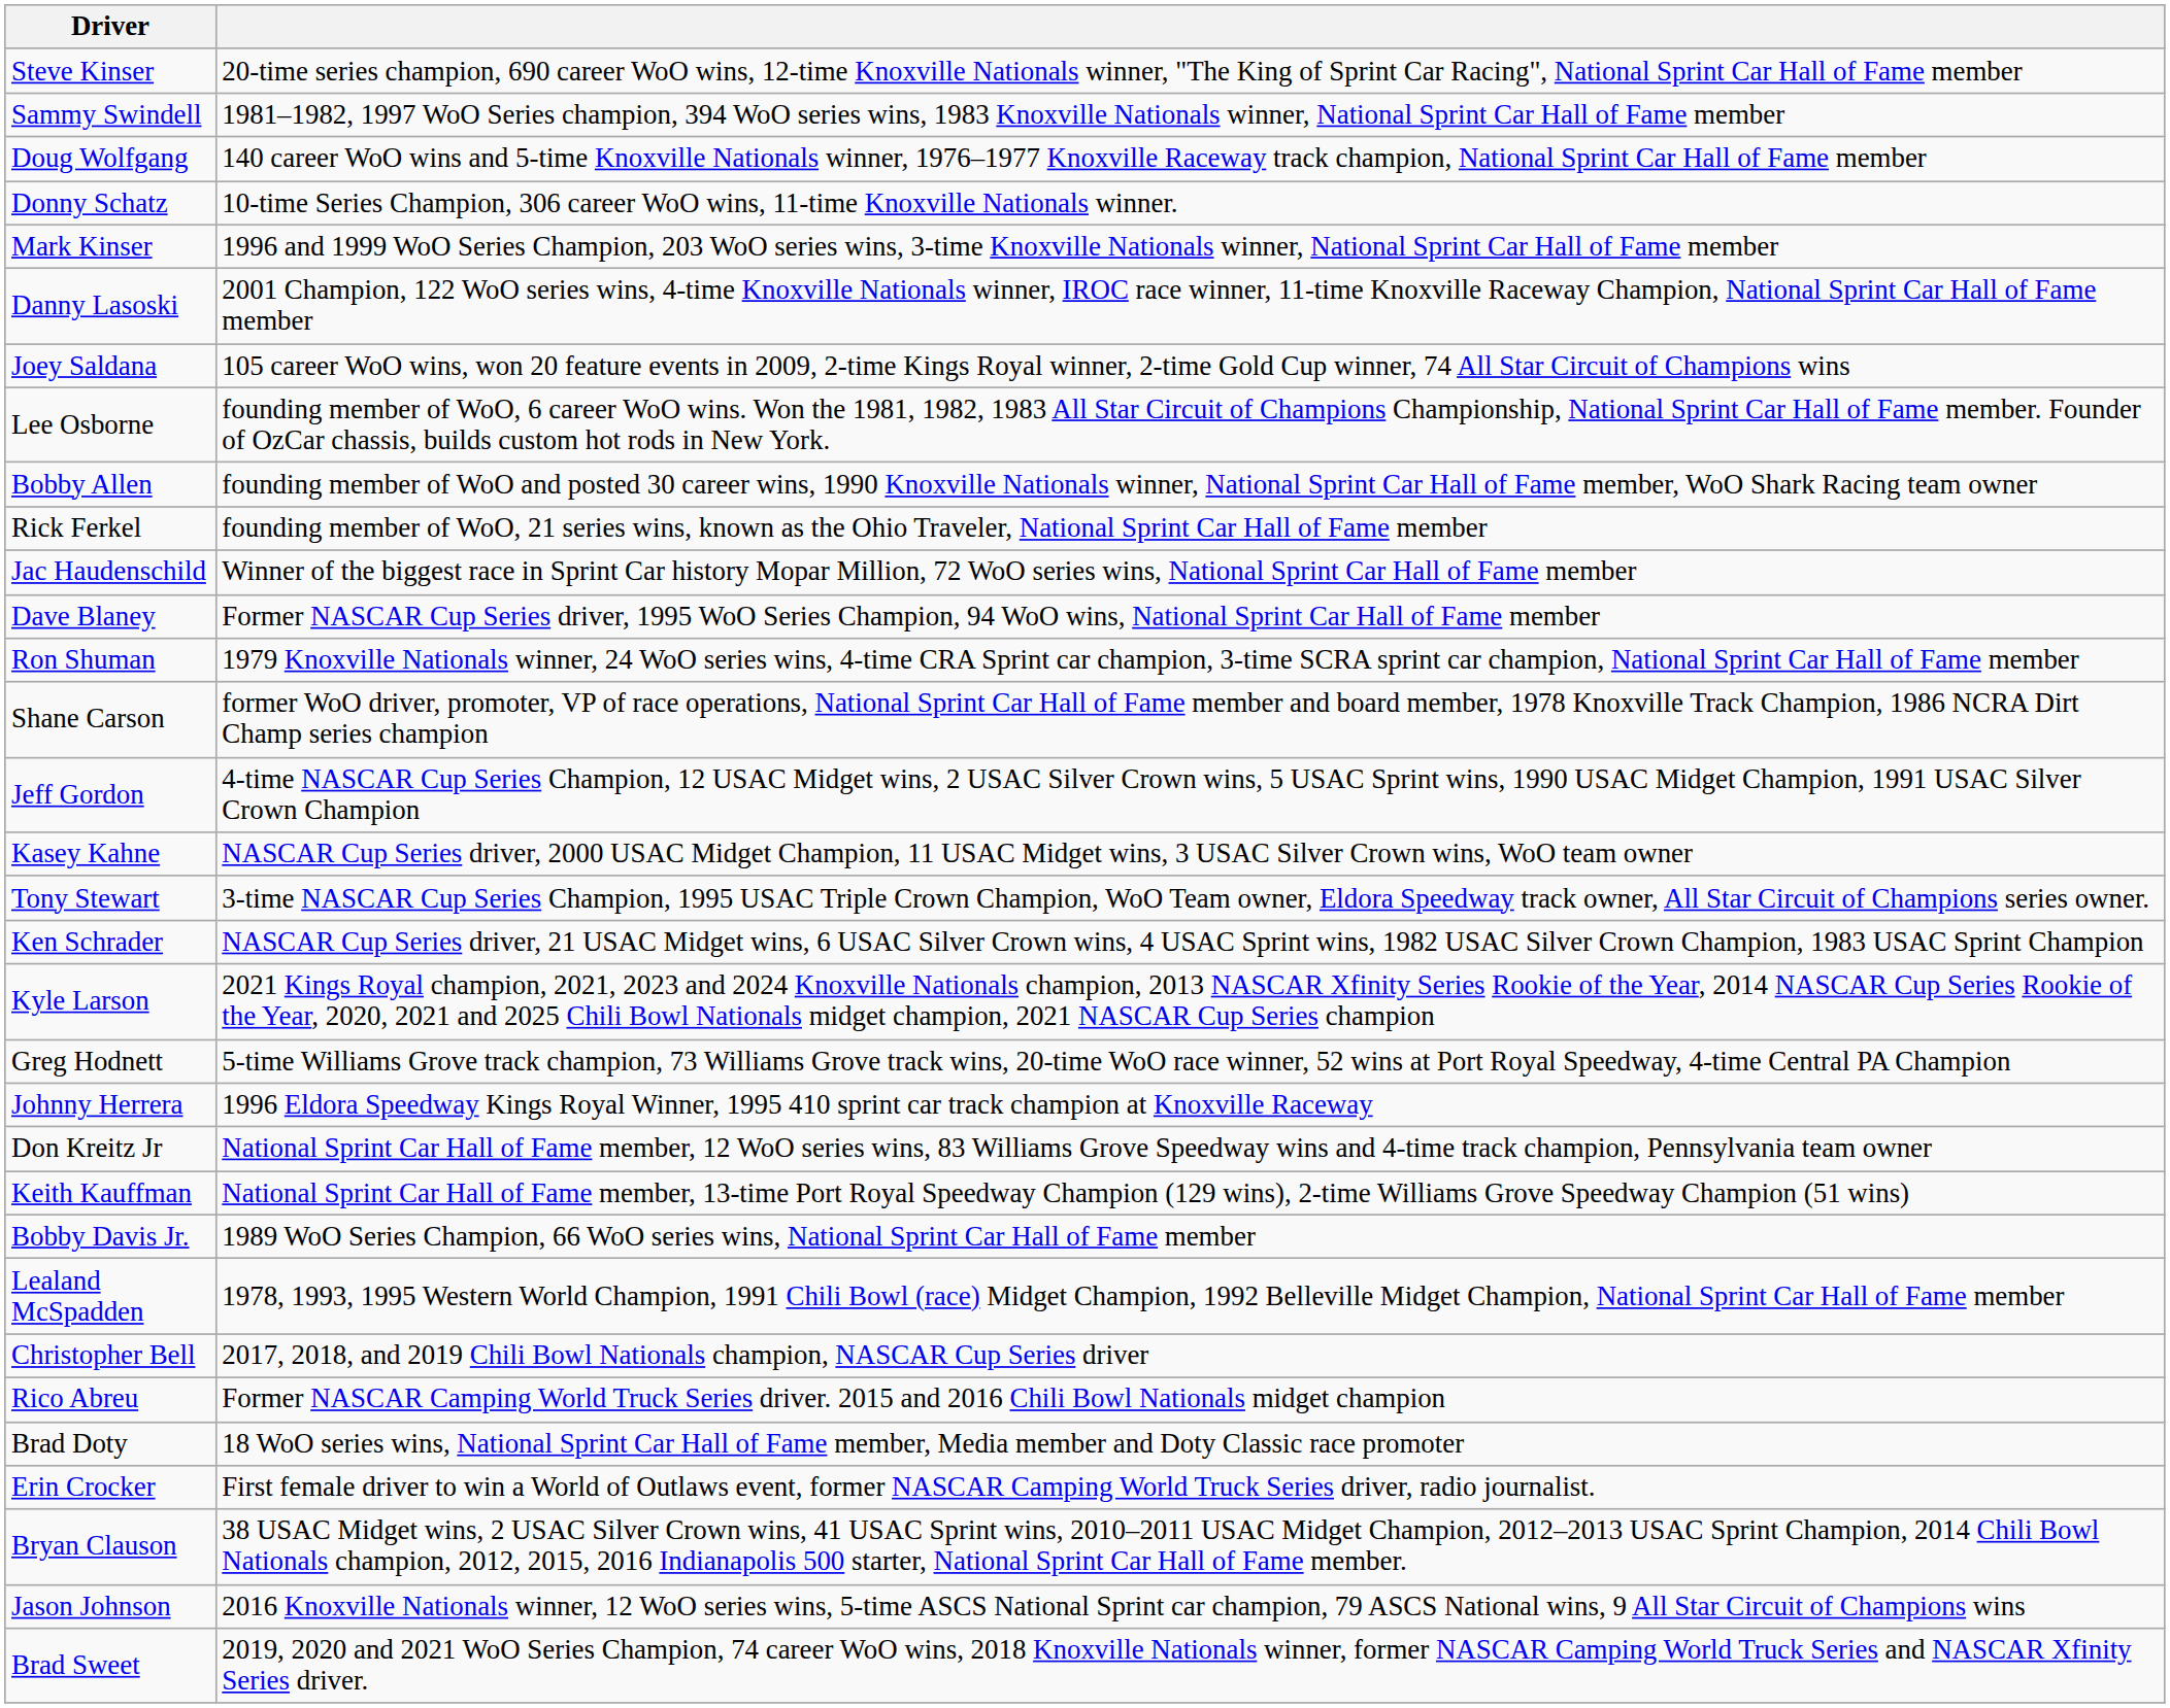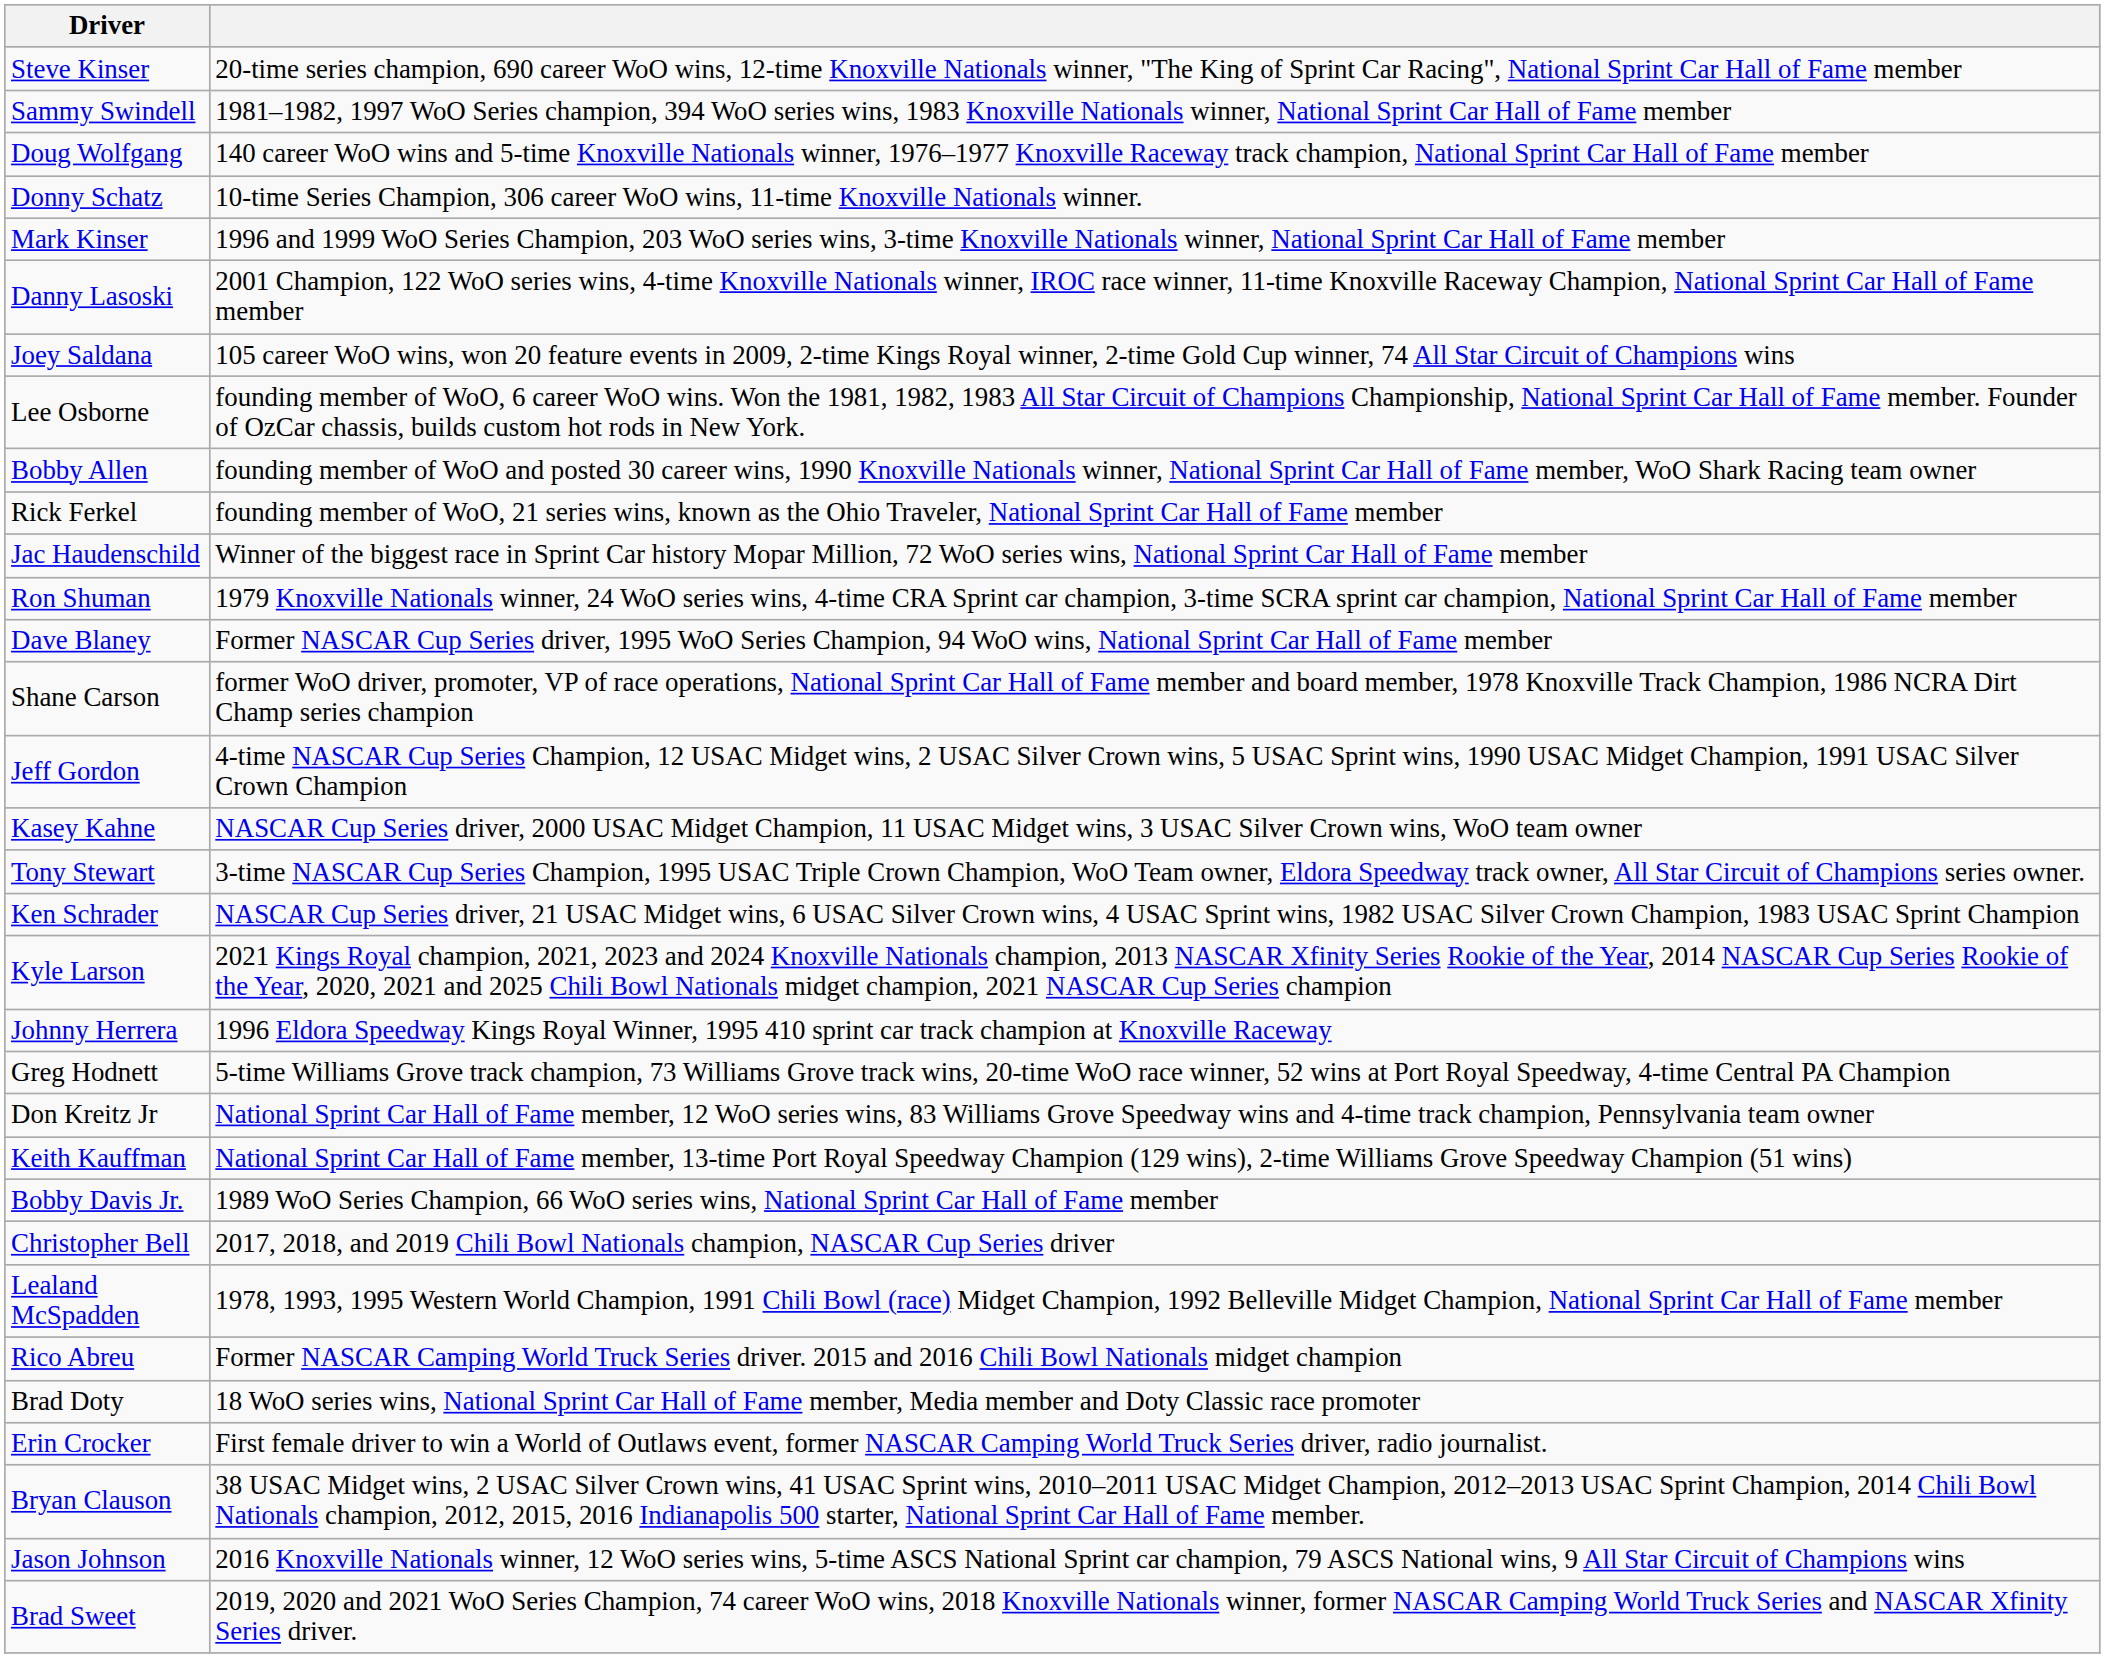 <table class="wikitable">
 <tr>
 <th>Driver</th>
 <th></th>
 </tr>
 <tr>
 <td><a href='#'>Steve Kinser</a></td>
 <td>20-time series champion, 690 career WoO wins, 12-time <a href='#'>Knoxville Nationals</a> winner, "The King of Sprint Car Racing", <a href='#'>National Sprint Car Hall of Fame</a> member</td>
 </tr>
 <tr>
 <td><a href='#'>Sammy Swindell</a></td>
 <td>1981–1982, 1997 WoO Series champion, 394 WoO series wins, 1983 <a href='#'>Knoxville Nationals</a> winner, <a href='#'>National Sprint Car Hall of Fame</a> member</td>
 </tr>
 <tr>
 <td><a href='#'>Doug Wolfgang</a></td>
 <td>140 career WoO wins and 5-time <a href='#'>Knoxville Nationals</a> winner, 1976–1977 <a href='#'>Knoxville Raceway</a> track champion, <a href='#'>National Sprint Car Hall of Fame</a> member</td>
 </tr>
 <tr>
 <td><a href='#'>Donny Schatz</a></td>
 <td>10-time Series Champion, 306 career WoO wins, 11-time <a href='#'>Knoxville Nationals</a> winner.</td>
 </tr>
 <tr>
 <td><a href='#'>Mark Kinser</a></td>
 <td>1996 and 1999 WoO Series Champion, 203 WoO series wins, 3-time <a href='#'>Knoxville Nationals</a> winner, <a href='#'>National Sprint Car Hall of Fame</a> member</td>
 </tr>
 <tr>
 <td><a href='#'>Danny Lasoski</a></td>
 <td>2001 Champion, 122 WoO series wins, 4-time <a href='#'>Knoxville Nationals</a> winner, <a href='#'>IROC</a> race winner, 11-time Knoxville Raceway Champion, <a href='#'>National Sprint Car Hall of Fame</a> member</td>
 </tr>
 <tr>
 <td><a href='#'>Joey Saldana</a></td>
 <td>105 career WoO wins, won 20 feature events in 2009, 2-time Kings Royal winner, 2-time Gold Cup winner, 74 <a href='#'>All Star Circuit of Champions</a> wins</td>
 </tr>
 <tr>
 <td>Lee Osborne</td>
 <td>founding member of WoO, 6 career WoO wins. Won the 1981, 1982, 1983 <a href='#'>All Star Circuit of Champions</a> Championship, <a href='#'>National Sprint Car Hall of Fame</a> member. Founder of OzCar chassis, builds custom hot rods in New York.</td>
 </tr>
 <tr>
 <td><a href='#'>Bobby Allen</a></td>
 <td>founding member of WoO and posted 30 career wins, 1990 <a href='#'>Knoxville Nationals</a> winner, <a href='#'>National Sprint Car Hall of Fame</a> member, WoO Shark Racing team owner</td>
 </tr>
 <tr>
 <td>Rick Ferkel</td>
 <td>founding member of WoO, 21 series wins, known as the Ohio Traveler, <a href='#'>National Sprint Car Hall of Fame</a> member</td>
 </tr>
 <tr>
 <td><a href='#'>Jac Haudenschild</a></td>
 <td>Winner of the biggest race in Sprint Car history Mopar Million, 72 WoO series wins, <a href='#'>National Sprint Car Hall of Fame</a> member</td>
 </tr>
 <tr>
+<td><a href='#'>Ron Shuman</a></td>
+<td>1979 <a href='#'>Knoxville Nationals</a> winner, 24 WoO series wins, 4-time CRA Sprint car champion, 3-time SCRA sprint car champion, <a href='#'>National Sprint Car Hall of Fame</a> member</td>
+</tr>
+<tr>
 <td><a href='#'>Dave Blaney</a></td>
 <td>Former <a href='#'>NASCAR Cup Series</a> driver, 1995 WoO Series Champion, 94 WoO wins, <a href='#'>National Sprint Car Hall of Fame</a> member</td>
-</tr>
-<tr>
-<td><a href='#'>Ron Shuman</a></td>
-<td>1979 <a href='#'>Knoxville Nationals</a> winner, 24 WoO series wins, 4-time CRA Sprint car champion, 3-time SCRA sprint car champion, <a href='#'>National Sprint Car Hall of Fame</a> member</td>
 </tr>
 <tr>
 <td>Shane Carson</td>
 <td>former WoO driver, promoter, VP of race operations, <a href='#'>National Sprint Car Hall of Fame</a> member and board member, 1978 Knoxville Track Champion, 1986 NCRA Dirt Champ series champion</td>
 </tr>
 <tr>
 <td><a href='#'>Jeff Gordon</a></td>
 <td>4-time <a href='#'>NASCAR Cup Series</a> Champion, 12 USAC Midget wins, 2 USAC Silver Crown wins, 5 USAC Sprint wins, 1990 USAC Midget Champion, 1991 USAC Silver Crown Champion</td>
 </tr>
 <tr>
 <td><a href='#'>Kasey Kahne</a></td>
 <td><a href='#'>NASCAR Cup Series</a> driver, 2000 USAC Midget Champion, 11 USAC Midget wins, 3 USAC Silver Crown wins, WoO team owner</td>
 </tr>
 <tr>
 <td><a href='#'>Tony Stewart</a></td>
 <td>3-time <a href='#'>NASCAR Cup Series</a> Champion, 1995 USAC Triple Crown Champion, WoO Team owner, <a href='#'>Eldora Speedway</a> track owner, <a href='#'>All Star Circuit of Champions</a> series owner.</td>
 </tr>
 <tr>
 <td><a href='#'>Ken Schrader</a></td>
 <td><a href='#'>NASCAR Cup Series</a> driver, 21 USAC Midget wins, 6 USAC Silver Crown wins, 4 USAC Sprint wins, 1982 USAC Silver Crown Champion, 1983 USAC Sprint Champion</td>
 </tr>
 <tr>
 <td><a href='#'>Kyle Larson</a></td>
 <td>2021 <a href='#'>Kings Royal</a> champion, 2021, 2023 and 2024 <a href='#'>Knoxville Nationals</a> champion, 2013 <a href='#'>NASCAR Xfinity Series</a> <a href='#'>Rookie of the Year</a>, 2014 <a href='#'>NASCAR Cup Series</a> <a href='#'>Rookie of the Year</a>, 2020, 2021 and 2025 <a href='#'>Chili Bowl Nationals</a> midget champion, 2021 <a href='#'>NASCAR Cup Series</a> champion</td>
 </tr>
 <tr>
+<td><a href='#'>Johnny Herrera</a></td>
+<td>1996 <a href='#'>Eldora Speedway</a> Kings Royal Winner, 1995 410 sprint car track champion at <a href='#'>Knoxville Raceway</a></td>
+</tr>
+<tr>
 <td>Greg Hodnett</td>
 <td>5-time Williams Grove track champion, 73 Williams Grove track wins, 20-time WoO race winner, 52 wins at Port Royal Speedway, 4-time Central PA Champion</td>
-</tr>
-<tr>
-<td><a href='#'>Johnny Herrera</a></td>
-<td>1996 <a href='#'>Eldora Speedway</a> Kings Royal Winner, 1995 410 sprint car track champion at <a href='#'>Knoxville Raceway</a></td>
 </tr>
 <tr>
 <td>Don Kreitz Jr</td>
 <td><a href='#'>National Sprint Car Hall of Fame</a> member, 12 WoO series wins, 83 Williams Grove Speedway wins and 4-time track champion, Pennsylvania team owner</td>
 </tr>
 <tr>
 <td><a href='#'>Keith Kauffman</a></td>
 <td><a href='#'>National Sprint Car Hall of Fame</a> member, 13-time Port Royal Speedway Champion (129 wins), 2-time Williams Grove Speedway Champion (51 wins)</td>
 </tr>
 <tr>
 <td><a href='#'>Bobby Davis Jr.</a></td>
 <td>1989 WoO Series Champion, 66 WoO series wins, <a href='#'>National Sprint Car Hall of Fame</a> member</td>
 </tr>
 <tr>
+<td><a href='#'>Christopher Bell</a></td>
+<td>2017, 2018, and 2019 <a href='#'>Chili Bowl Nationals</a> champion, <a href='#'>NASCAR Cup Series</a> driver</td>
+</tr>
+<tr>
 <td><a href='#'>Lealand McSpadden</a></td>
 <td>1978, 1993, 1995 Western World Champion, 1991 <a href='#'>Chili Bowl (race)</a> Midget Champion, 1992 Belleville Midget Champion, <a href='#'>National Sprint Car Hall of Fame</a> member</td>
-</tr>
-<tr>
-<td><a href='#'>Christopher Bell</a></td>
-<td>2017, 2018, and 2019 <a href='#'>Chili Bowl Nationals</a> champion, <a href='#'>NASCAR Cup Series</a> driver</td>
 </tr>
 <tr>
 <td><a href='#'>Rico Abreu</a></td>
 <td>Former <a href='#'>NASCAR Camping World Truck Series</a> driver. 2015 and 2016 <a href='#'>Chili Bowl Nationals</a> midget champion</td>
 </tr>
 <tr>
 <td>Brad Doty</td>
 <td>18 WoO series wins, <a href='#'>National Sprint Car Hall of Fame</a> member, Media member and Doty Classic race promoter</td>
 </tr>
 <tr>
 <td><a href='#'>Erin Crocker</a></td>
 <td>First female driver to win a World of Outlaws event, former <a href='#'>NASCAR Camping World Truck Series</a> driver, radio journalist.</td>
 </tr>
 <tr>
 <td><a href='#'>Bryan Clauson</a></td>
 <td>38 USAC Midget wins, 2 USAC Silver Crown wins, 41 USAC Sprint wins, 2010–2011 USAC Midget Champion, 2012–2013 USAC Sprint Champion, 2014 <a href='#'>Chili Bowl Nationals</a> champion, 2012, 2015, 2016 <a href='#'>Indianapolis 500</a> starter, <a href='#'>National Sprint Car Hall of Fame</a> member.</td>
 </tr>
 <tr>
 <td><a href='#'>Jason Johnson</a></td>
 <td>2016 <a href='#'>Knoxville Nationals</a> winner, 12 WoO series wins, 5-time ASCS National Sprint car champion, 79 ASCS National wins, 9 <a href='#'>All Star Circuit of Champions</a> wins</td>
 </tr>
 <tr>
 <td><a href='#'>Brad Sweet</a></td>
 <td>2019, 2020 and 2021 WoO Series Champion, 74 career WoO wins, 2018 <a href='#'>Knoxville Nationals</a> winner, former <a href='#'>NASCAR Camping World Truck Series</a> and <a href='#'>NASCAR Xfinity Series</a> driver.</td>
 </tr>
 </table>
